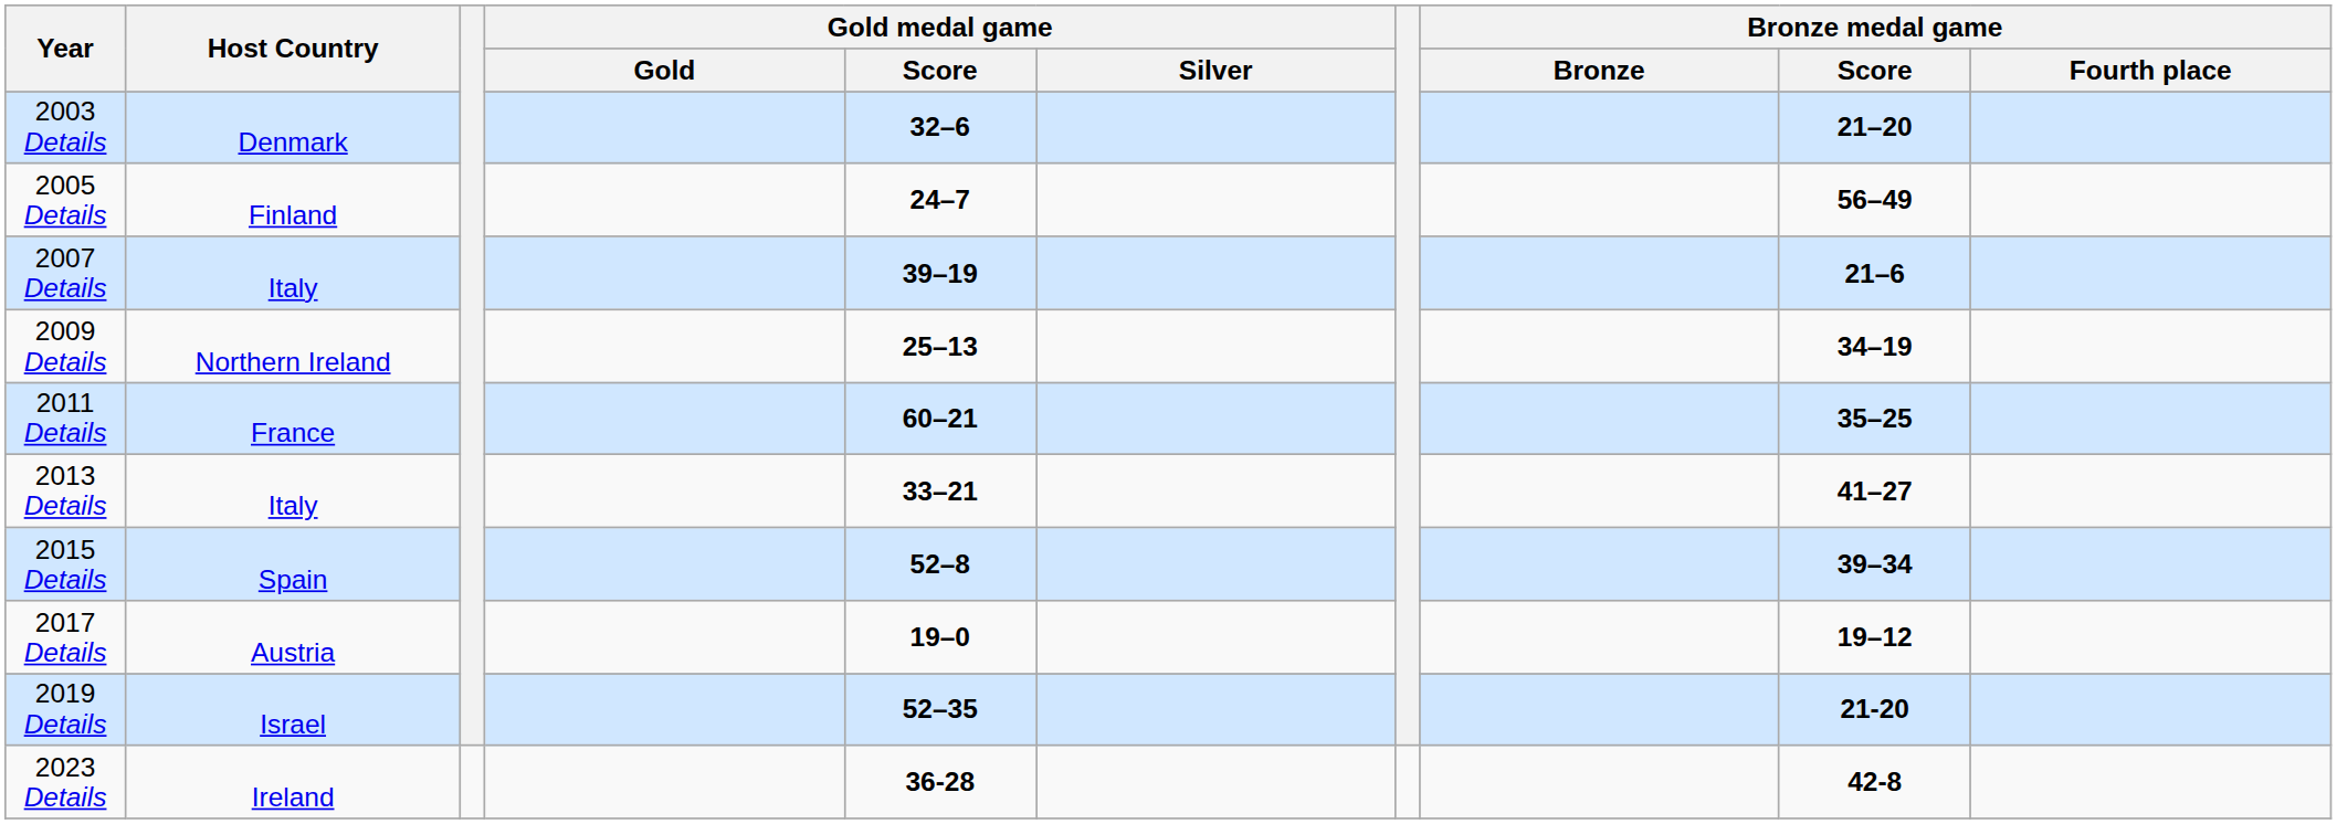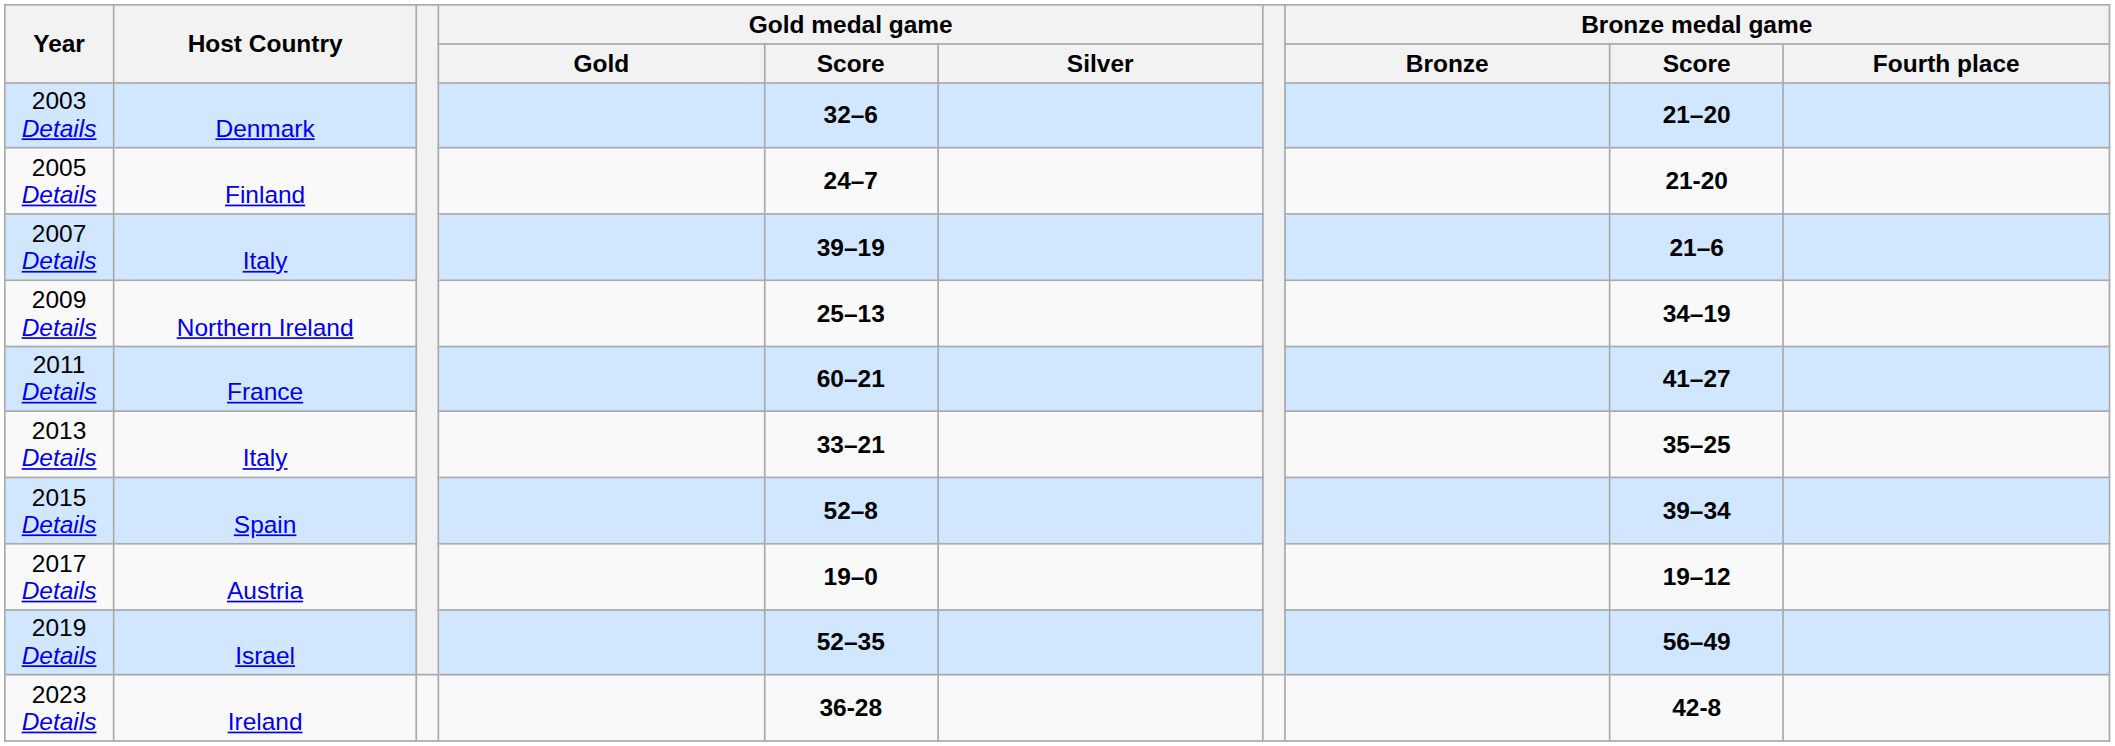 <table class="wikitable" style="font-size:90%; width: 98%; text-align: center;">
 <tr>
 <th rowspan=2 width=5%>Year</th>
 <th rowspan=2 width=14%>Host Country</th>
 <th width=1% rowspan=11 bgcolor=ffffff></th>
 <th colspan=3>Gold medal game</th>
 <th width=1% rowspan=11 bgcolor=ffffff></th>
 <th colspan=3>Bronze medal game</th>
 </tr>
 <tr bgcolor=#EFEFEF>
 <th width=15%>Gold</th>
 <th width=8%>Score</th>
 <th width=15%>Silver</th>
 <th width=15%>Bronze</th>
 <th width=8%>Score</th>
 <th width=15%>Fourth place</th>
 </tr>
 <tr bgcolor=#D0E7FF>
 <td>2003 <br> <em><a href='#'>Details</a></em></td>
 <td><br><a href='#'>Denmark</a></td>
 <td><strong></strong></td>
 <td><strong>32–6</strong></td>
 <td></td>
 <td></td>
 <td><strong>21–20</strong></td>
 <td></td>
 </tr>
 <tr>
 <td>2005 <br> <em><a href='#'>Details</a></em></td>
 <td><br><a href='#'>Finland</a></td>
 <td><strong></strong></td>
 <td><strong>24–7</strong></td>
 <td></td>
 <td></td>
-<td><strong>56–49</strong></td>
+<td><strong>21-20</strong></td>
 <td></td>
 </tr>
 <tr bgcolor=#D0E7FF>
 <td>2007 <br> <em><a href='#'>Details</a></em></td>
 <td><br><a href='#'>Italy</a></td>
 <td><strong></strong></td>
 <td><strong>39–19</strong></td>
 <td></td>
 <td></td>
 <td><strong>21–6</strong></td>
 <td></td>
 </tr>
 <tr>
 <td>2009 <br> <em><a href='#'>Details</a></em></td>
 <td><br><a href='#'>Northern Ireland</a></td>
 <td><strong></strong></td>
 <td><strong>25–13</strong></td>
 <td></td>
 <td></td>
 <td><strong>34–19</strong></td>
 <td></td>
 </tr>
 <tr bgcolor=#D0E7FF>
 <td>2011 <br> <em><a href='#'>Details</a></em></td>
 <td><br><a href='#'>France</a></td>
 <td><strong></strong></td>
 <td><strong>60–21</strong></td>
 <td></td>
 <td></td>
-<td><strong>35–25</strong></td>
+<td><strong>41–27</strong></td>
 <td></td>
 </tr>
 <tr>
 <td>2013 <br> <em><a href='#'>Details</a></em></td>
 <td><br><a href='#'>Italy</a></td>
 <td><strong></strong></td>
 <td><strong>33–21</strong></td>
 <td></td>
 <td></td>
-<td><strong>41–27</strong></td>
+<td><strong>35–25</strong></td>
 <td></td>
 </tr>
 <tr bgcolor=#D0E7FF>
 <td>2015 <br> <em><a href='#'>Details</a></em></td>
 <td><br><a href='#'>Spain</a></td>
 <td><strong></strong></td>
 <td><strong>52–8</strong></td>
 <td></td>
 <td></td>
 <td><strong>39–34</strong></td>
 <td></td>
 </tr>
 <tr>
 <td>2017 <br> <em><a href='#'>Details</a></em></td>
 <td><br><a href='#'>Austria</a></td>
 <td><strong></strong></td>
 <td><strong>19–0</strong></td>
 <td></td>
 <td></td>
 <td><strong>19–12</strong></td>
 <td></td>
 </tr>
 <tr bgcolor=#D0E7FF>
 <td>2019 <br> <em><a href='#'>Details</a></em></td>
 <td><br><a href='#'>Israel</a></td>
 <td><strong></strong></td>
 <td><strong>52–35</strong></td>
 <td></td>
 <td></td>
-<td><strong>21-20</strong></td>
+<td><strong>56–49</strong></td>
 <td></td>
 </tr>
 <tr>
 <td>2023 <br> <em><a href='#'>Details</a></em></td>
 <td><br><a href='#'>Ireland</a></td>
 <td></td>
 <td></td>
 <td><strong>36-28</strong></td>
 <td></td>
 <td></td>
 <td></td>
 <td><strong>42-8</strong></td>
 <td><strong></strong></td>
 </tr>
 </table>
